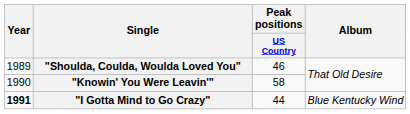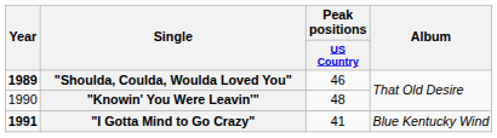 <table class="wikitable plainrowheaders" style="text-align:center;">
 <tr>
 <th rowspan="2">Year</th>
 <th rowspan="2" style="width:20em;">Single</th>
 <th>Peak positions</th>
 <th rowspan="2">Album</th>
 </tr>
 <tr style="font-size:smaller;">
 <th style="width:65px;"><a href='#'>US Country</a></th>
 </tr>
 <tr>
-<td>1989</td>
+<td><strong>1989</strong></td>
 <th scope="row">"Shoulda, Coulda, Woulda Loved You"</th>
 <td>46</td>
 <td style="text-align:left;" rowspan="2"><em>That Old Desire</em></td>
 </tr>
 <tr>
 <td>1990</td>
 <th scope="row">"Knowin' You Were Leavin'"</th>
-<td>58</td>
+<td>48</td>
 </tr>
 <tr>
 <td><strong>1991</strong></td>
 <th scope="row">"I Gotta Mind to Go Crazy"</th>
-<td>44</td>
+<td>41</td>
 <td style="text-align:left;"><em>Blue Kentucky Wind</em></td>
 </tr>
 </table>
